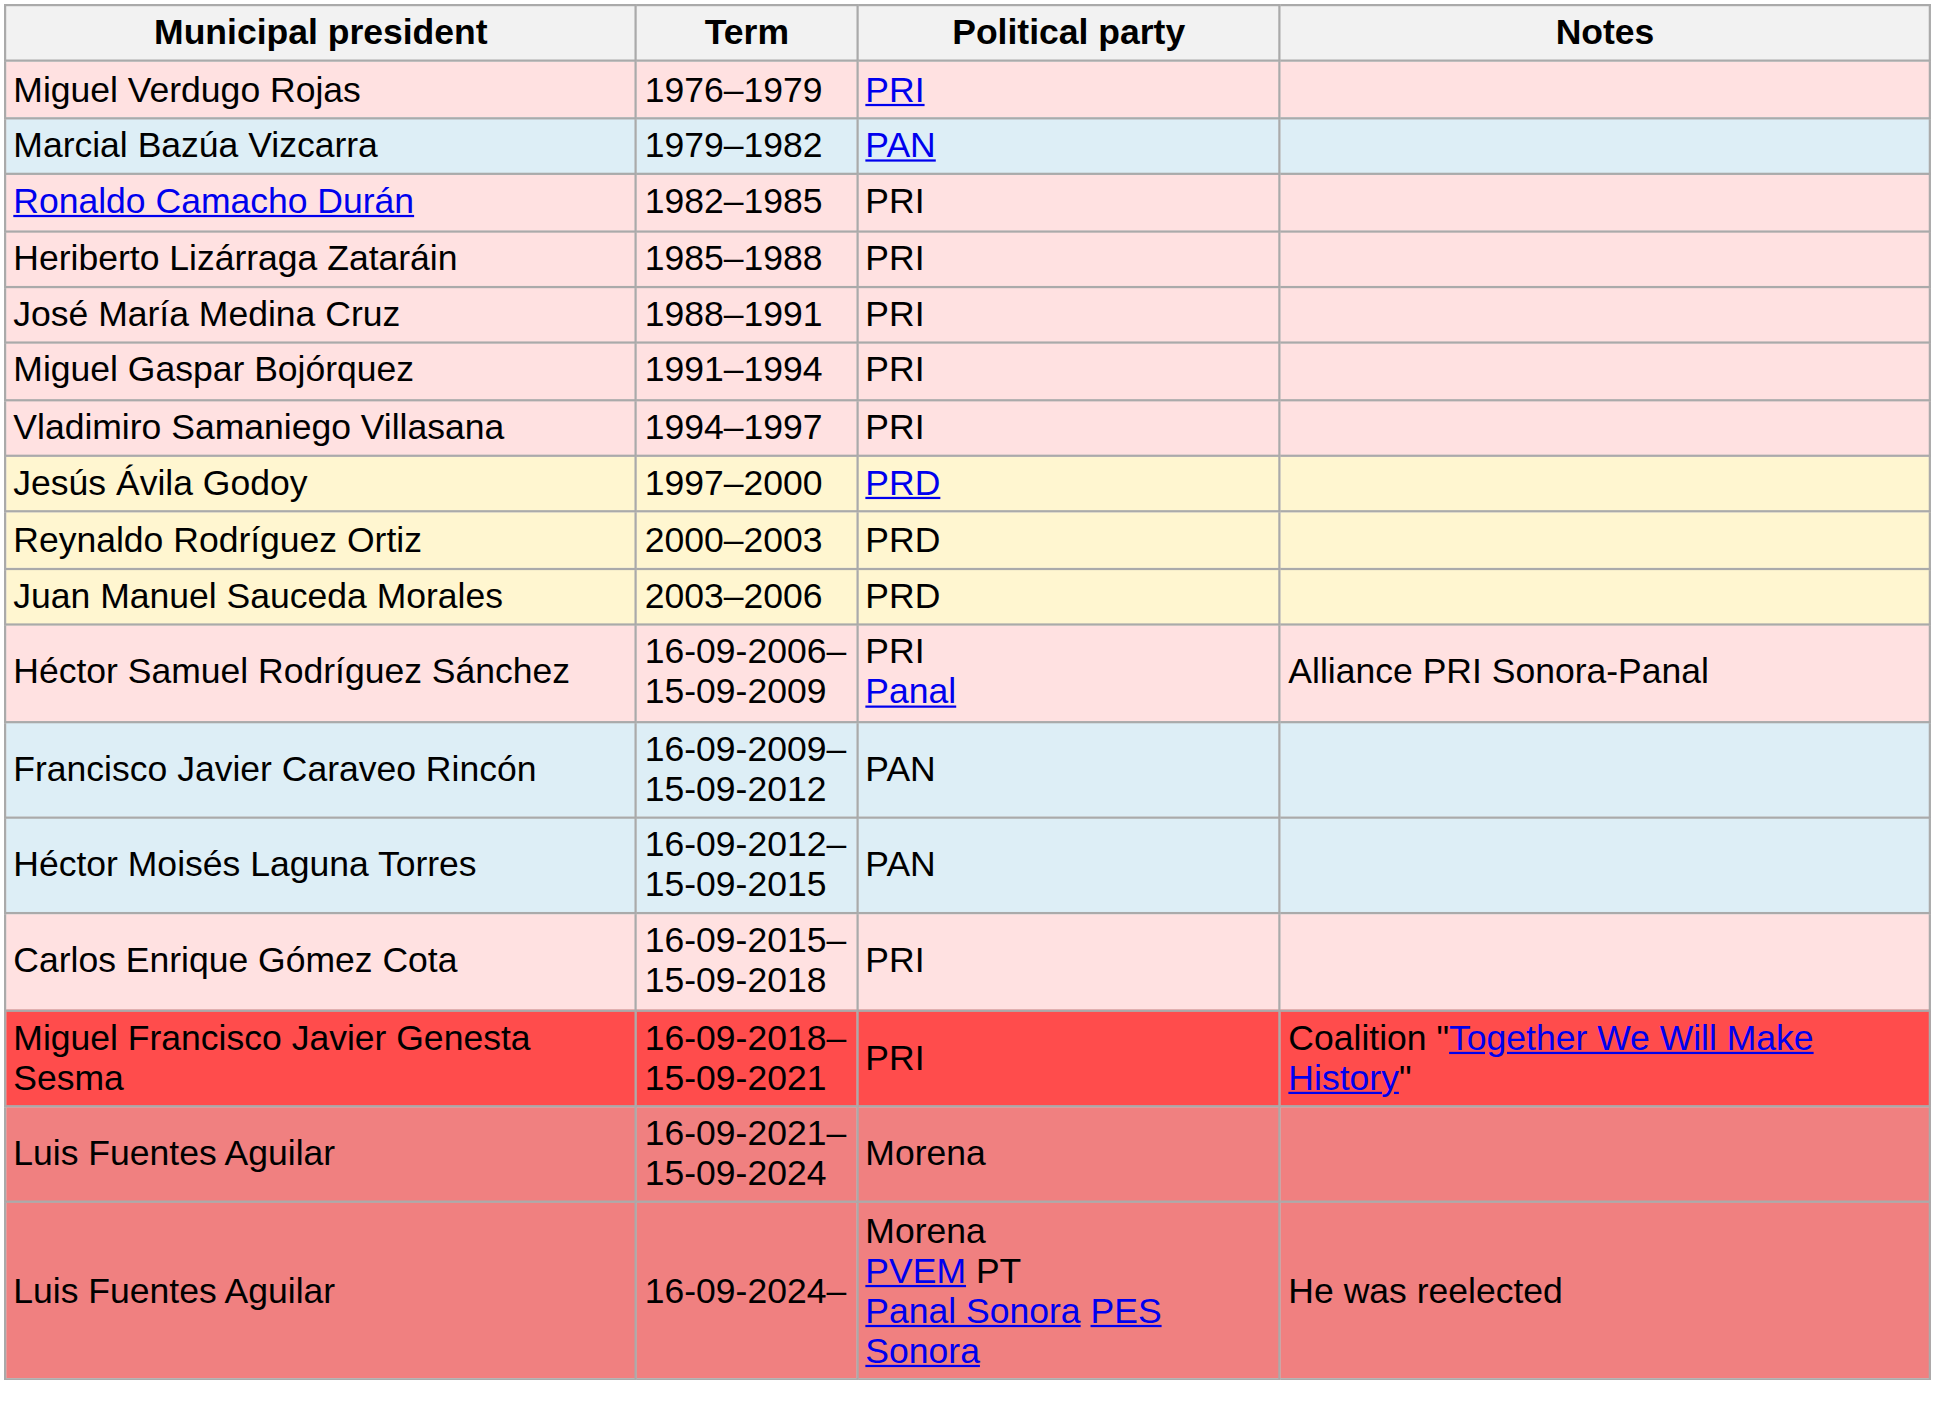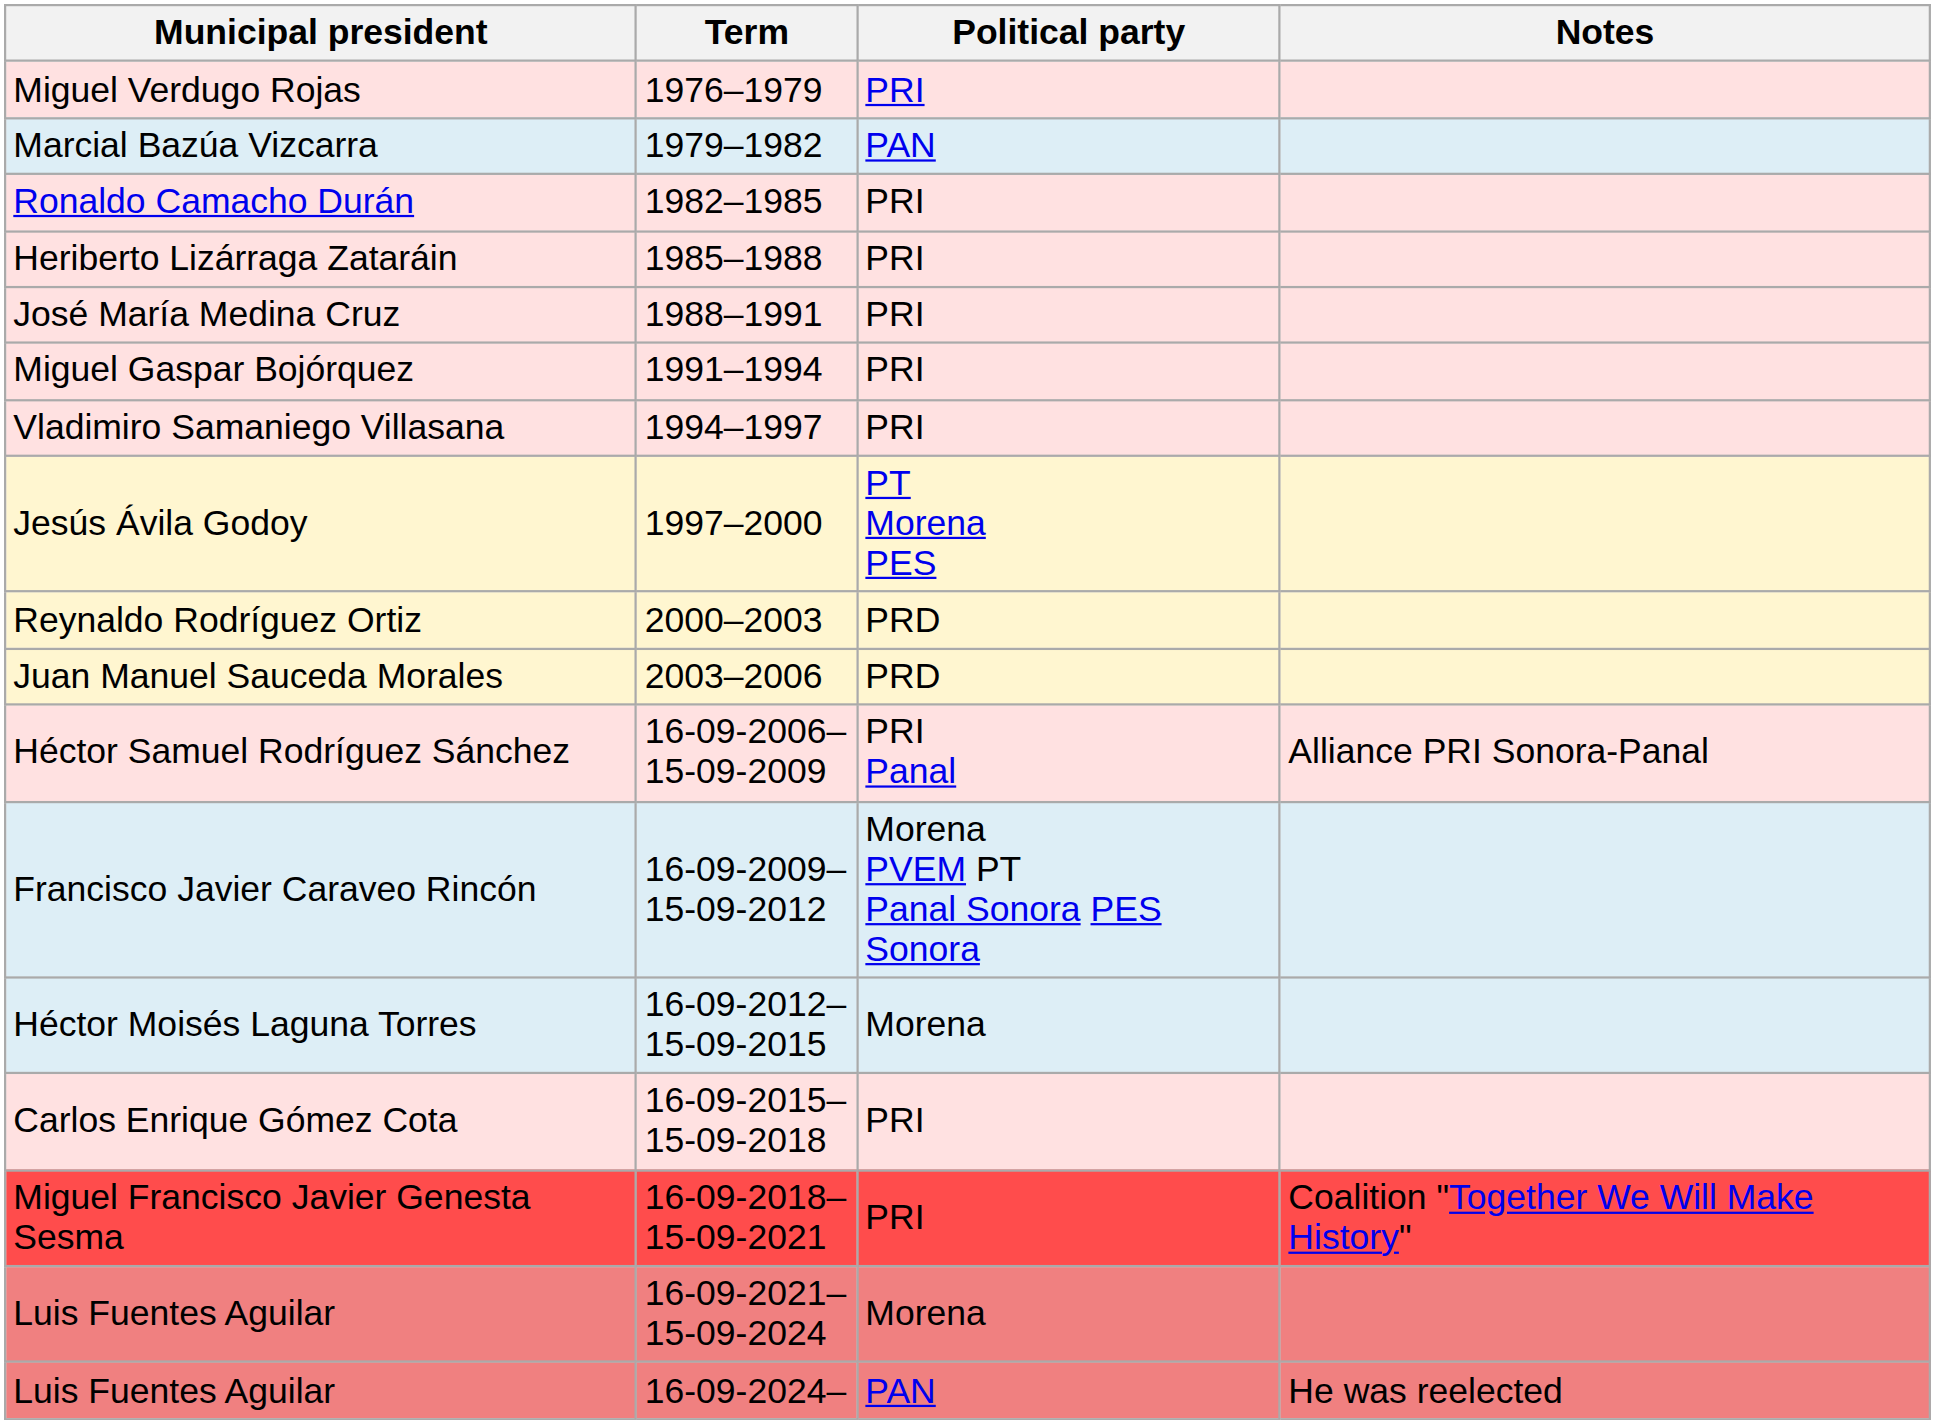 <table class="wikitable">
 <tr>
 <th>Municipal president</th>
 <th width=92px>Term</th>
 <th>Political party</th>
 <th>Notes</th>
 </tr>
 <tr style="background:#ffe1e1">
 <td>Miguel Verdugo Rojas</td>
 <td>1976–1979</td>
 <td><a href='#'>PRI</a> </td>
 <td></td>
 </tr>
 <tr style="background:#ddeef6">
 <td>Marcial Bazúa Vizcarra</td>
 <td>1979–1982</td>
 <td><a href='#'>PAN</a> </td>
 <td></td>
 </tr>
 <tr style="background:#ffe1e1">
 <td><a href='#'>Ronaldo Camacho Durán</a></td>
 <td>1982–1985</td>
 <td>PRI </td>
 <td></td>
 </tr>
 <tr style="background:#ffe1e1">
 <td>Heriberto Lizárraga Zataráin</td>
 <td>1985–1988</td>
 <td>PRI </td>
 <td></td>
 </tr>
 <tr style="background:#ffe1e1">
 <td>José María Medina Cruz</td>
 <td>1988–1991</td>
 <td>PRI </td>
 <td></td>
 </tr>
 <tr style="background:#ffe1e1">
 <td>Miguel Gaspar Bojórquez</td>
 <td>1991–1994</td>
 <td>PRI </td>
 <td></td>
 </tr>
 <tr style="background:#ffe1e1">
 <td>Vladimiro Samaniego Villasana</td>
 <td>1994–1997</td>
 <td>PRI </td>
 <td></td>
 </tr>
 <tr style="background:#fff6d0">
 <td>Jesús Ávila Godoy</td>
 <td>1997–2000</td>
-<td><a href='#'>PRD</a> </td>
+<td><a href='#'>PT</a> <br> <a href='#'>Morena</a> <br> <a href='#'>PES</a> </td>
 <td></td>
 </tr>
 <tr style="background:#fff6d0">
 <td>Reynaldo Rodríguez Ortiz</td>
 <td>2000–2003</td>
 <td>PRD </td>
 <td></td>
 </tr>
 <tr style="background:#fff6d0">
 <td>Juan Manuel Sauceda Morales</td>
 <td>2003–2006</td>
 <td>PRD </td>
 <td></td>
 </tr>
 <tr style="background:#ffe1e1">
 <td>Héctor Samuel Rodríguez Sánchez</td>
 <td>16-09-2006–15-09-2009</td>
 <td>PRI <br> <a href='#'>Panal</a> </td>
 <td>Alliance PRI Sonora-Panal</td>
 </tr>
 <tr style="background:#ddeef6;">
 <td>Francisco Javier Caraveo Rincón</td>
 <td>16-09-2009–15-09-2012</td>
-<td>PAN </td>
+<td>Morena <br> <a href='#'>PVEM</a>  PT  <br><a href='#'>Panal Sonora</a>  <a href='#'>PES Sonora</a> </td>
 <td></td>
 </tr>
 <tr style="background:#ddeef6;">
 <td>Héctor Moisés Laguna Torres</td>
 <td>16-09-2012–15-09-2015</td>
-<td>PAN </td>
+<td>Morena </td>
 <td></td>
 </tr>
 <tr style="background:#ffe1e1">
 <td>Carlos Enrique Gómez Cota</td>
 <td>16-09-2015–15-09-2018</td>
 <td>PRI </td>
 <td></td>
 </tr>
 <tr style="background:#ff4c4c">
 <td>Miguel Francisco Javier Genesta Sesma</td>
 <td>16-09-2018–15-09-2021</td>
 <td>PRI </td>
 <td>Coalition "<a href='#'>Together We Will Make History</a>"</td>
 </tr>
 <tr style="background:#f08080">
 <td>Luis Fuentes Aguilar</td>
 <td>16-09-2021–15-09-2024</td>
 <td>Morena </td>
 <td></td>
 </tr>
 <tr style="background:#f08080">
 <td>Luis Fuentes Aguilar</td>
 <td>16-09-2024–</td>
-<td>Morena <br> <a href='#'>PVEM</a>  PT  <br><a href='#'>Panal Sonora</a>  <a href='#'>PES Sonora</a> </td>
+<td><a href='#'>PAN</a> </td>
 <td>He was reelected</td>
 </tr>
 </table>
